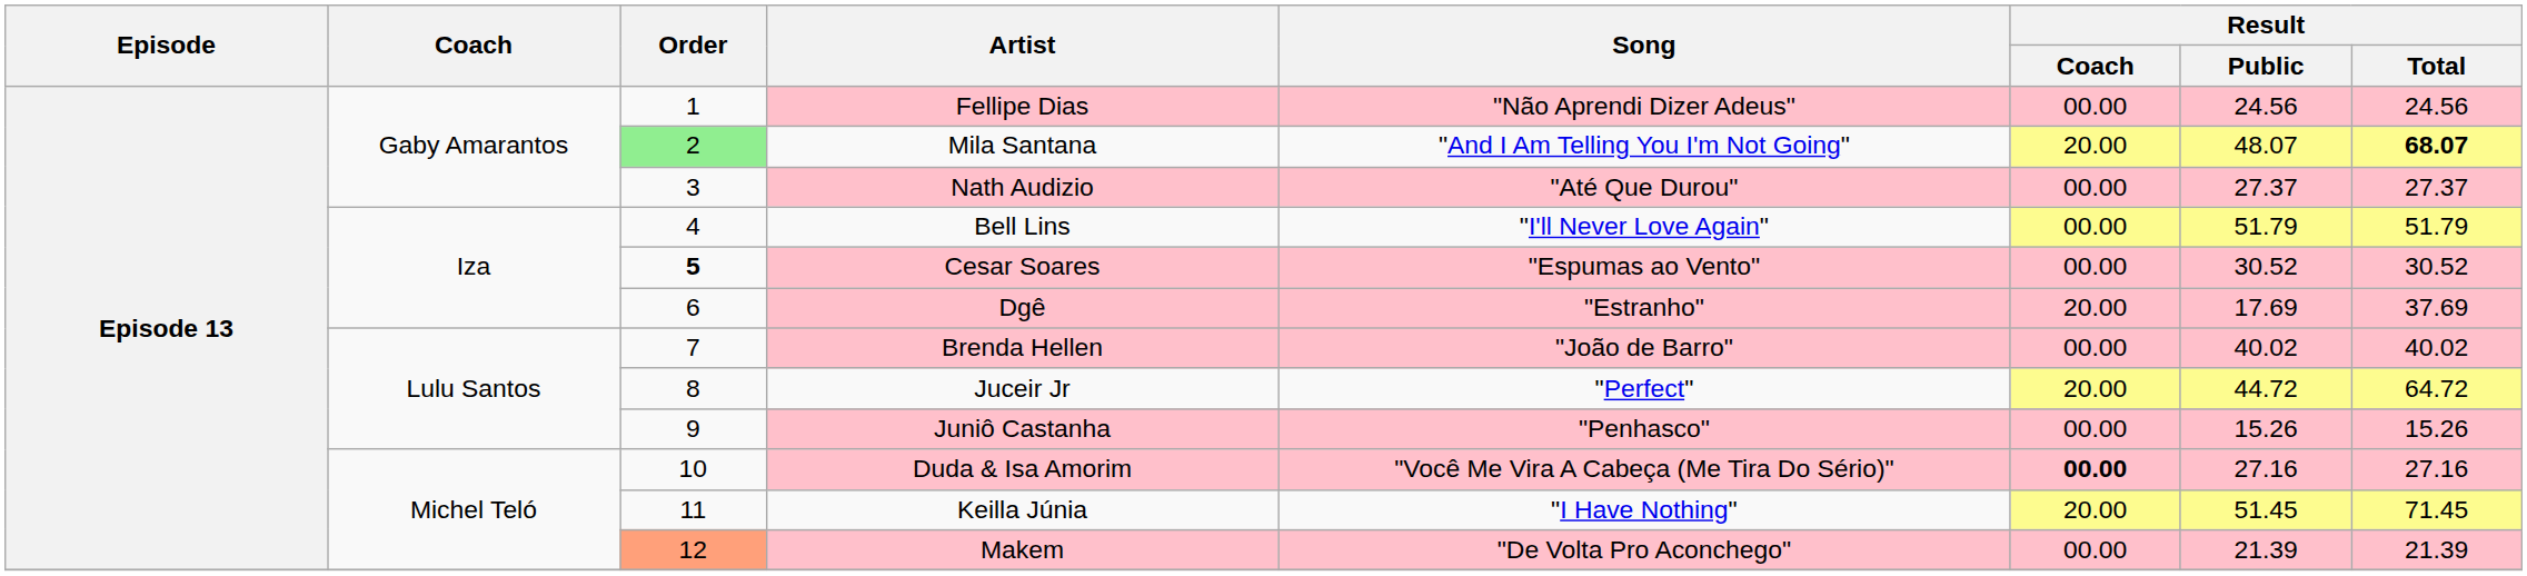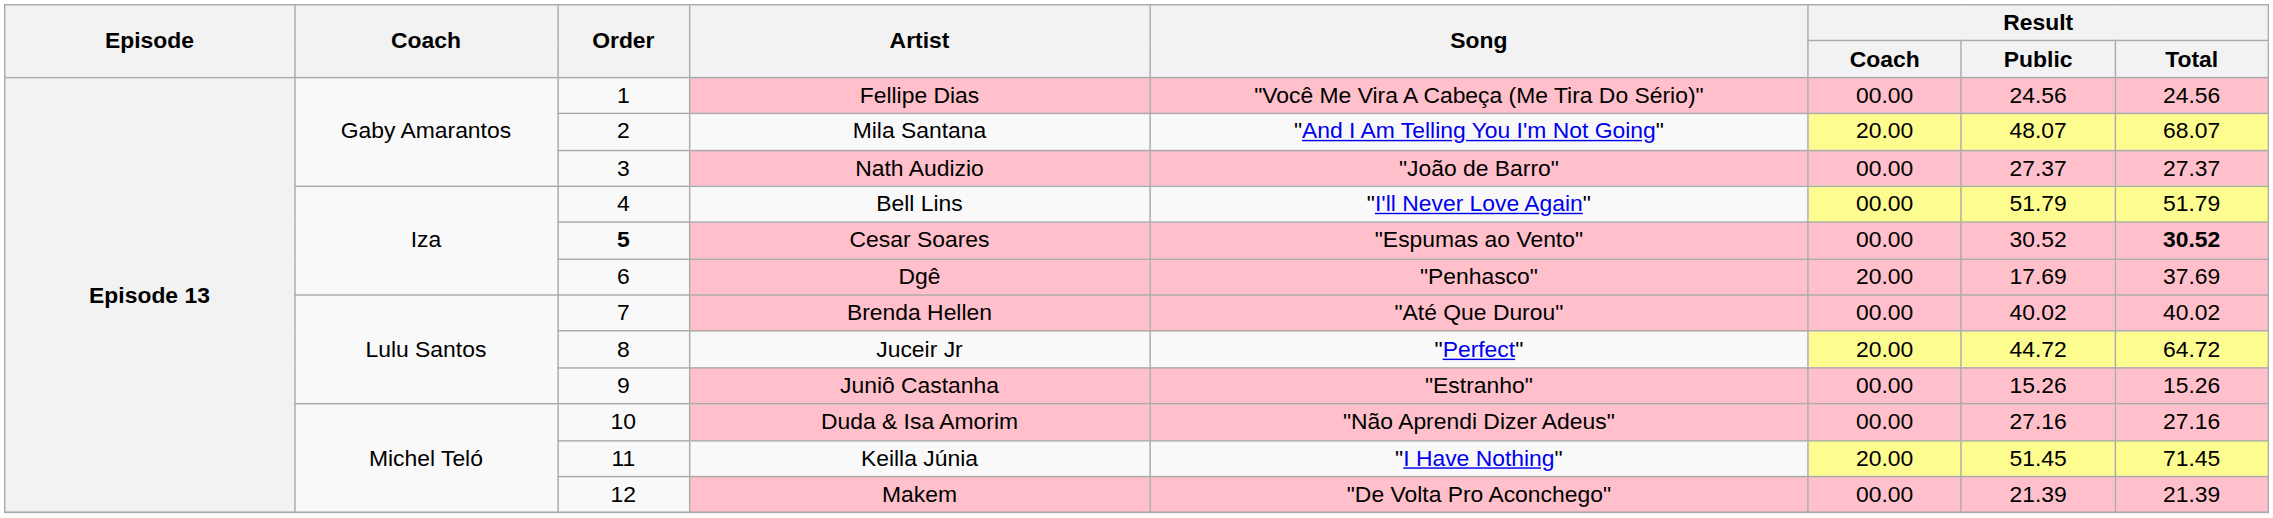 <table class="wikitable" style="text-align:center; width:100%;">
 <tr>
 <th scope="col" width="11.0%" rowspan=2>Episode</th>
 <th scope="col" width="10.0%" rowspan=2>Coach</th>
 <th scope="col" width="05.0%" rowspan=2>Order</th>
 <th scope="col" width="17.5%" rowspan=2>Artist</th>
 <th scope="col" width="25.0%" rowspan=2>Song</th>
 <th scope="col" width="17.5%" colspan=3>Result </th>
 </tr>
 <tr>
 <th scope="col" width="5.83%">Coach</th>
 <th scope="col" width="5.83%">Public</th>
 <th scope="col" width="5.83%">Total</th>
 </tr>
 <tr>
 <th scope="col" rowspan=12>Episode 13<br></th>
 <td rowspan=3>Gaby Amarantos</td>
 <td>1</td>
 <td bgcolor=FFC0CB>Fellipe Dias</td>
-<td bgcolor=FFC0CB>"Não Aprendi Dizer Adeus"</td>
+<td bgcolor=FFC0CB>"Você Me Vira A Cabeça (Me Tira Do Sério)"</td>
 <td bgcolor=FFC0CB>00.00</td>
 <td bgcolor=FFC0CB>24.56</td>
 <td bgcolor=FFC0CB>24.56</td>
 </tr>
 <tr>
-<td style="background: lightgreen;">2</td>
+<td>2</td>
 <td>Mila Santana</td>
 <td>"<a href='#'>And I Am Telling You I'm Not Going</a>"</td>
 <td bgcolor=FDFC8F>20.00</td>
 <td bgcolor=FDFC8F>48.07</td>
-<td bgcolor=FDFC8F><strong>68.07</strong></td>
+<td bgcolor=FDFC8F>68.07</td>
 </tr>
 <tr>
 <td>3</td>
 <td bgcolor=FFC0CB>Nath Audizio</td>
-<td bgcolor=FFC0CB>"Até Que Durou"</td>
+<td bgcolor=FFC0CB>"João de Barro"</td>
 <td bgcolor=FFC0CB>00.00</td>
 <td bgcolor=FFC0CB>27.37</td>
 <td bgcolor=FFC0CB>27.37</td>
 </tr>
 <tr>
 <td rowspan=3>Iza</td>
 <td>4</td>
 <td>Bell Lins</td>
 <td>"<a href='#'>I'll Never Love Again</a>"</td>
 <td bgcolor=FDFC8F>00.00</td>
 <td bgcolor=FDFC8F>51.79</td>
 <td bgcolor=FDFC8F>51.79</td>
 </tr>
 <tr>
 <td><strong>5</strong></td>
 <td bgcolor=FFC0CB>Cesar Soares</td>
 <td bgcolor=FFC0CB>"Espumas ao Vento"</td>
 <td bgcolor=FFC0CB>00.00</td>
 <td bgcolor=FFC0CB>30.52</td>
-<td bgcolor=FFC0CB>30.52</td>
+<td bgcolor=FFC0CB><strong>30.52</strong></td>
 </tr>
 <tr>
 <td>6</td>
 <td bgcolor=FFC0CB>Dgê</td>
-<td bgcolor=FFC0CB>"Estranho"</td>
+<td bgcolor=FFC0CB>"Penhasco"</td>
 <td bgcolor=FFC0CB>20.00</td>
 <td bgcolor=FFC0CB>17.69</td>
 <td bgcolor=FFC0CB>37.69</td>
 </tr>
 <tr>
 <td rowspan=3>Lulu Santos</td>
 <td>7</td>
 <td bgcolor=FFC0CB>Brenda Hellen</td>
-<td bgcolor=FFC0CB>"João de Barro"</td>
+<td bgcolor=FFC0CB>"Até Que Durou"</td>
 <td bgcolor=FFC0CB>00.00</td>
 <td bgcolor=FFC0CB>40.02</td>
 <td bgcolor=FFC0CB>40.02</td>
 </tr>
 <tr>
 <td>8</td>
 <td>Juceir Jr</td>
 <td>"<a href='#'>Perfect</a>"</td>
 <td bgcolor=FDFC8F>20.00</td>
 <td bgcolor=FDFC8F>44.72</td>
 <td bgcolor=FDFC8F>64.72</td>
 </tr>
 <tr>
 <td>9</td>
 <td bgcolor=FFC0CB>Juniô Castanha</td>
-<td bgcolor=FFC0CB>"Penhasco"</td>
+<td bgcolor=FFC0CB>"Estranho"</td>
 <td bgcolor=FFC0CB>00.00</td>
 <td bgcolor=FFC0CB>15.26</td>
 <td bgcolor=FFC0CB>15.26</td>
 </tr>
 <tr>
 <td rowspan=3>Michel Teló</td>
 <td>10</td>
 <td bgcolor=FFC0CB>Duda & Isa Amorim</td>
-<td bgcolor=FFC0CB>"Você Me Vira A Cabeça (Me Tira Do Sério)"</td>
-<td bgcolor=FFC0CB><strong>00.00</strong></td>
+<td bgcolor=FFC0CB>"Não Aprendi Dizer Adeus"</td>
+<td bgcolor=FFC0CB>00.00</td>
 <td bgcolor=FFC0CB>27.16</td>
 <td bgcolor=FFC0CB>27.16</td>
 </tr>
 <tr>
 <td>11</td>
 <td>Keilla Júnia</td>
 <td>"<a href='#'>I Have Nothing</a>"</td>
 <td bgcolor=FDFC8F>20.00</td>
 <td bgcolor=FDFC8F>51.45</td>
 <td bgcolor=FDFC8F>71.45</td>
 </tr>
 <tr>
-<td style="background: lightsalmon;">12</td>
+<td>12</td>
 <td bgcolor=FFC0CB>Makem</td>
 <td bgcolor=FFC0CB>"De Volta Pro Aconchego"</td>
 <td bgcolor=FFC0CB>00.00</td>
 <td bgcolor=FFC0CB>21.39</td>
 <td bgcolor=FFC0CB>21.39</td>
 </tr>
 <tr>
 </tr>
 </table>
